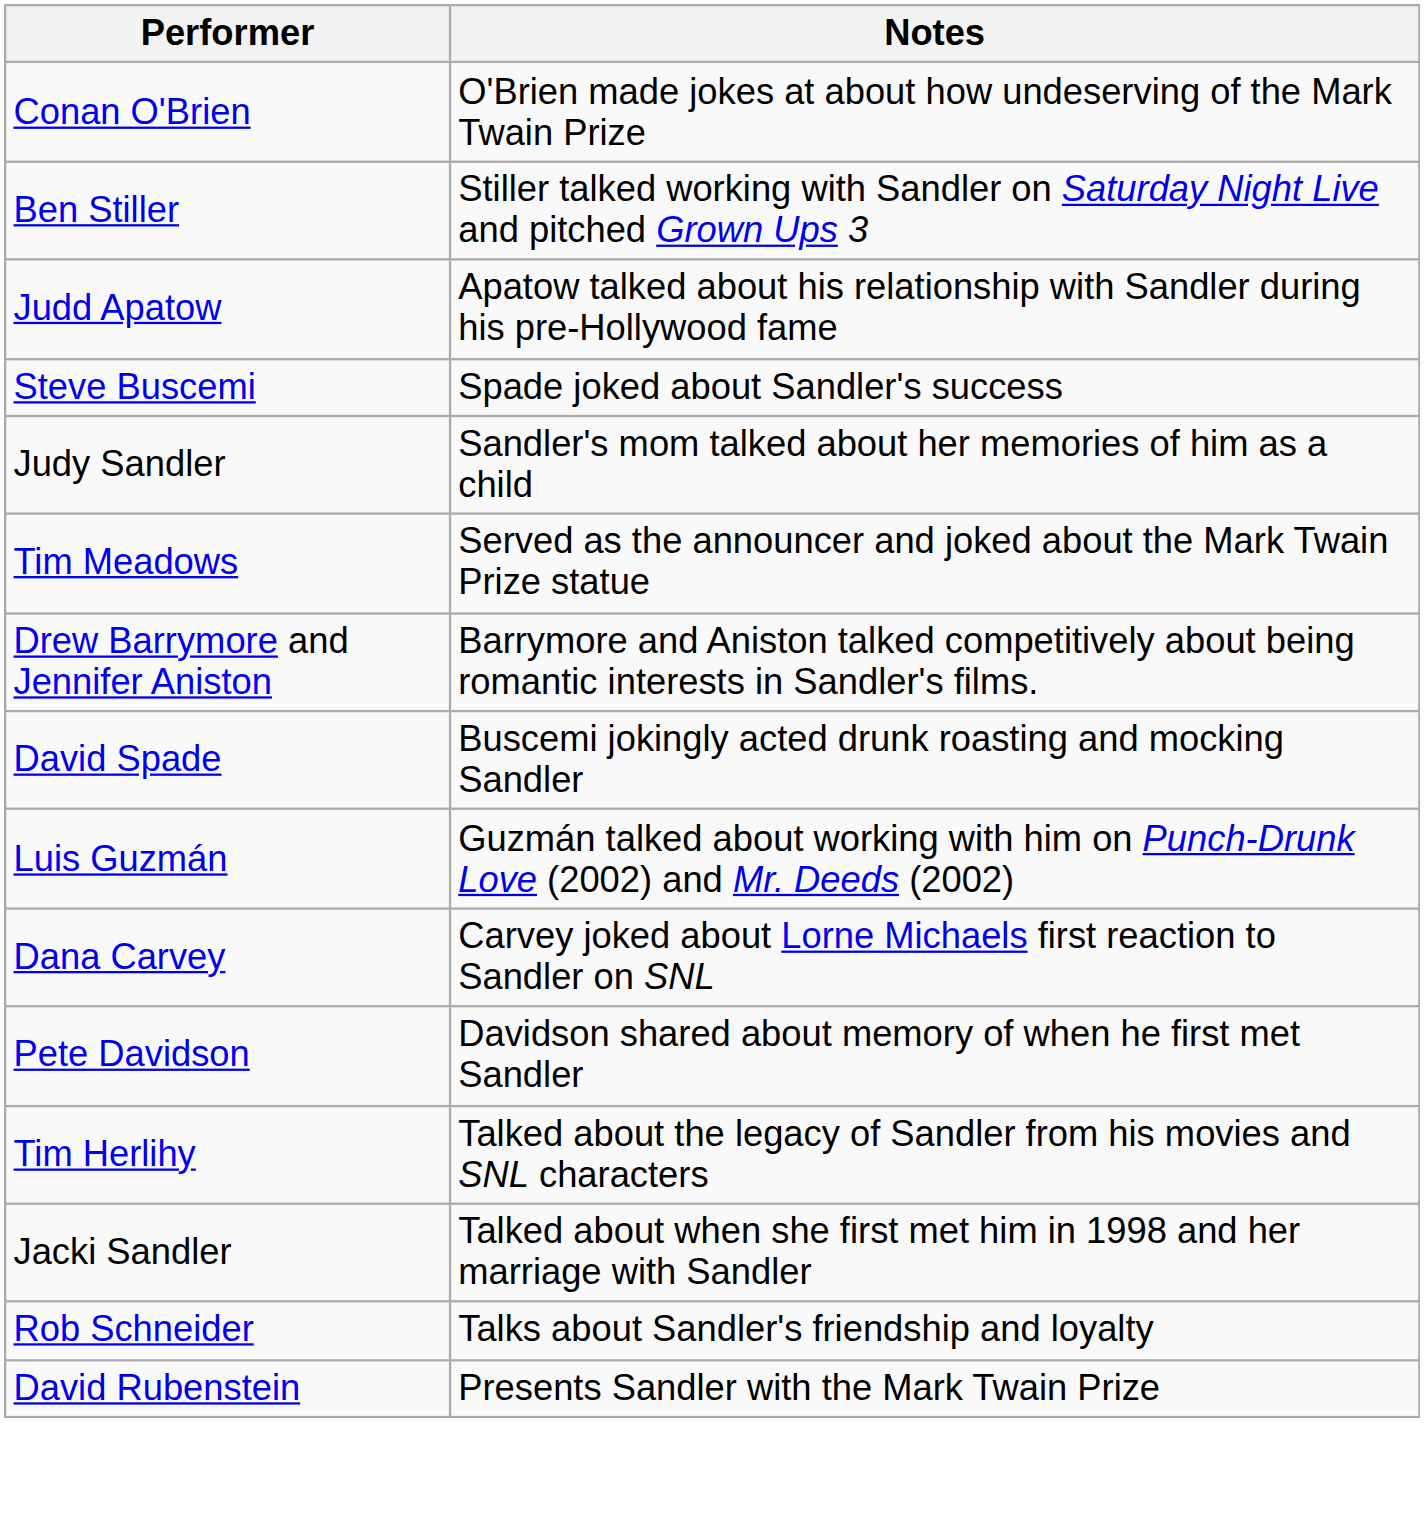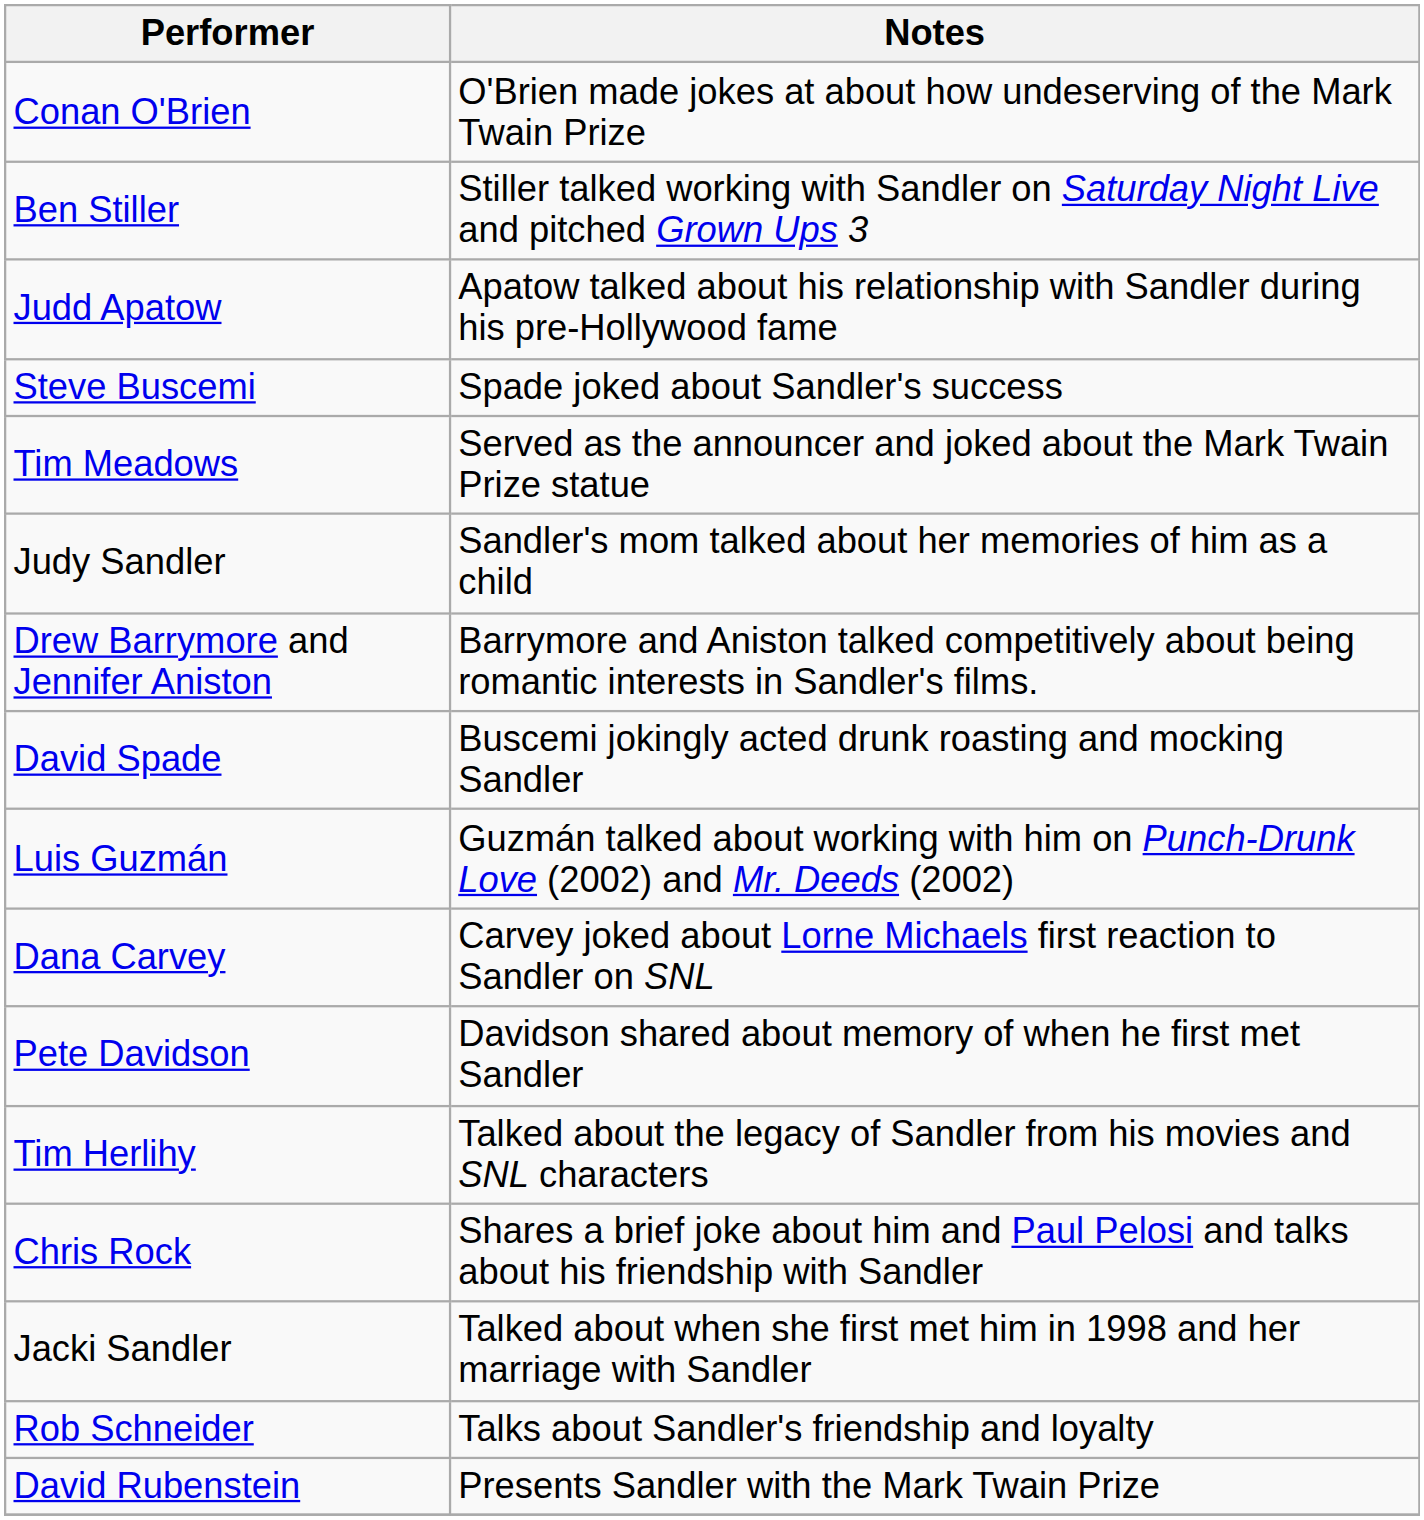 <table class="wikitable plainrowheaders sortable" style="margin-right: 0;">
 <tr>
 <th scope="col">Performer</th>
 <th scope="col" class="unsortable">Notes</th>
 </tr>
 <tr>
 <td><a href='#'>Conan O'Brien</a></td>
 <td>O'Brien made jokes at about how undeserving of the Mark Twain Prize</td>
 </tr>
 <tr>
 <td><a href='#'>Ben Stiller</a></td>
 <td>Stiller talked working with Sandler on <em><a href='#'>Saturday Night Live</a></em> and pitched <em><a href='#'>Grown Ups</a> 3</em></td>
 </tr>
 <tr>
 <td><a href='#'>Judd Apatow</a></td>
 <td>Apatow talked about his relationship with Sandler during his pre-Hollywood fame</td>
 </tr>
 <tr>
 <td><a href='#'>Steve Buscemi</a></td>
 <td>Spade joked about Sandler's success</td>
 </tr>
 <tr>
+<td><a href='#'>Tim Meadows</a></td>
+<td>Served as the announcer and joked about the Mark Twain Prize statue</td>
+</tr>
+<tr>
 <td>Judy Sandler</td>
 <td>Sandler's mom talked about her memories of him as a child</td>
-</tr>
-<tr>
-<td><a href='#'>Tim Meadows</a></td>
-<td>Served as the announcer and joked about the Mark Twain Prize statue</td>
 </tr>
 <tr>
 <td><a href='#'>Drew Barrymore</a> and <a href='#'>Jennifer Aniston</a></td>
 <td>Barrymore and Aniston talked competitively about being romantic interests in Sandler's films.</td>
 </tr>
 <tr>
 <td><a href='#'>David Spade</a></td>
 <td>Buscemi jokingly acted drunk roasting and mocking Sandler</td>
 </tr>
 <tr>
 <td><a href='#'>Luis Guzmán</a></td>
 <td>Guzmán talked about working with him on <em><a href='#'>Punch-Drunk Love</a></em> (2002) and <em><a href='#'>Mr. Deeds</a></em> (2002)</td>
 </tr>
 <tr>
 <td><a href='#'>Dana Carvey</a></td>
 <td>Carvey joked about <a href='#'>Lorne Michaels</a> first reaction to Sandler on <em>SNL</em></td>
 </tr>
 <tr>
 <td><a href='#'>Pete Davidson</a></td>
 <td>Davidson shared about memory of when he first met Sandler</td>
 </tr>
 <tr>
 <td><a href='#'>Tim Herlihy</a></td>
 <td>Talked about the legacy of Sandler from his movies and <em>SNL</em> characters</td>
 </tr>
 <tr>
+<td><a href='#'>Chris Rock</a></td>
+<td>Shares a brief joke about him and <a href='#'>Paul Pelosi</a> and talks about his friendship with Sandler</td>
+</tr>
+<tr>
 <td>Jacki Sandler</td>
 <td>Talked about when she first met him in 1998 and her marriage with Sandler</td>
 </tr>
 <tr>
 <td><a href='#'>Rob Schneider</a></td>
 <td>Talks about Sandler's friendship and loyalty</td>
 </tr>
 <tr>
 <td><a href='#'>David Rubenstein</a></td>
 <td>Presents Sandler with the Mark Twain Prize</td>
 </tr>
 <tr>
 </tr>
 </table>
